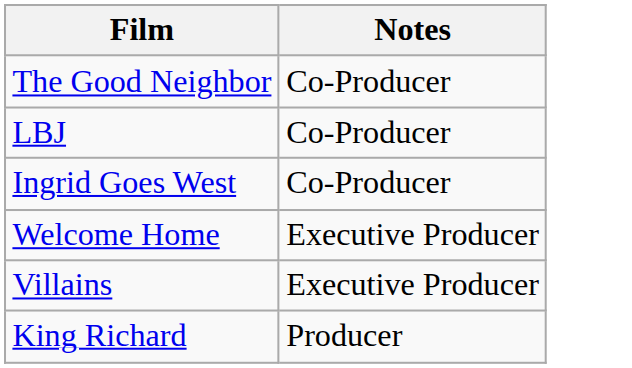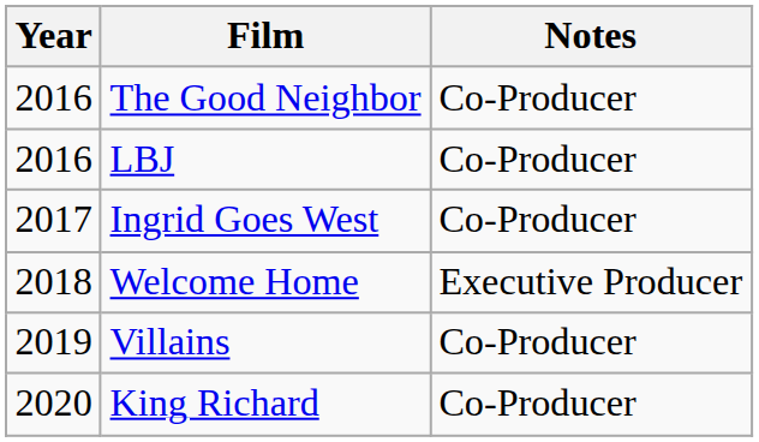 <table class="wikitable">
 <tr>
+<th>Year</th>
 <th>Film</th>
 <th>Notes</th>
 </tr>
 <tr>
+<td>2016</td>
 <td><a href='#'>The Good Neighbor</a></td>
 <td>Co-Producer</td>
 </tr>
 <tr>
+<td>2016</td>
 <td><a href='#'>LBJ</a></td>
 <td>Co-Producer</td>
 </tr>
 <tr>
+<td>2017</td>
 <td><a href='#'>Ingrid Goes West</a></td>
 <td>Co-Producer</td>
 </tr>
 <tr>
+<td>2018</td>
 <td><a href='#'>Welcome Home</a></td>
 <td>Executive Producer</td>
 </tr>
 <tr>
+<td>2019</td>
 <td><a href='#'>Villains</a></td>
-<td>Executive Producer</td>
+<td>Co-Producer</td>
 </tr>
 <tr>
+<td>2020</td>
 <td><a href='#'>King Richard</a></td>
-<td>Producer</td>
+<td>Co-Producer</td>
 </tr>
 </table>
